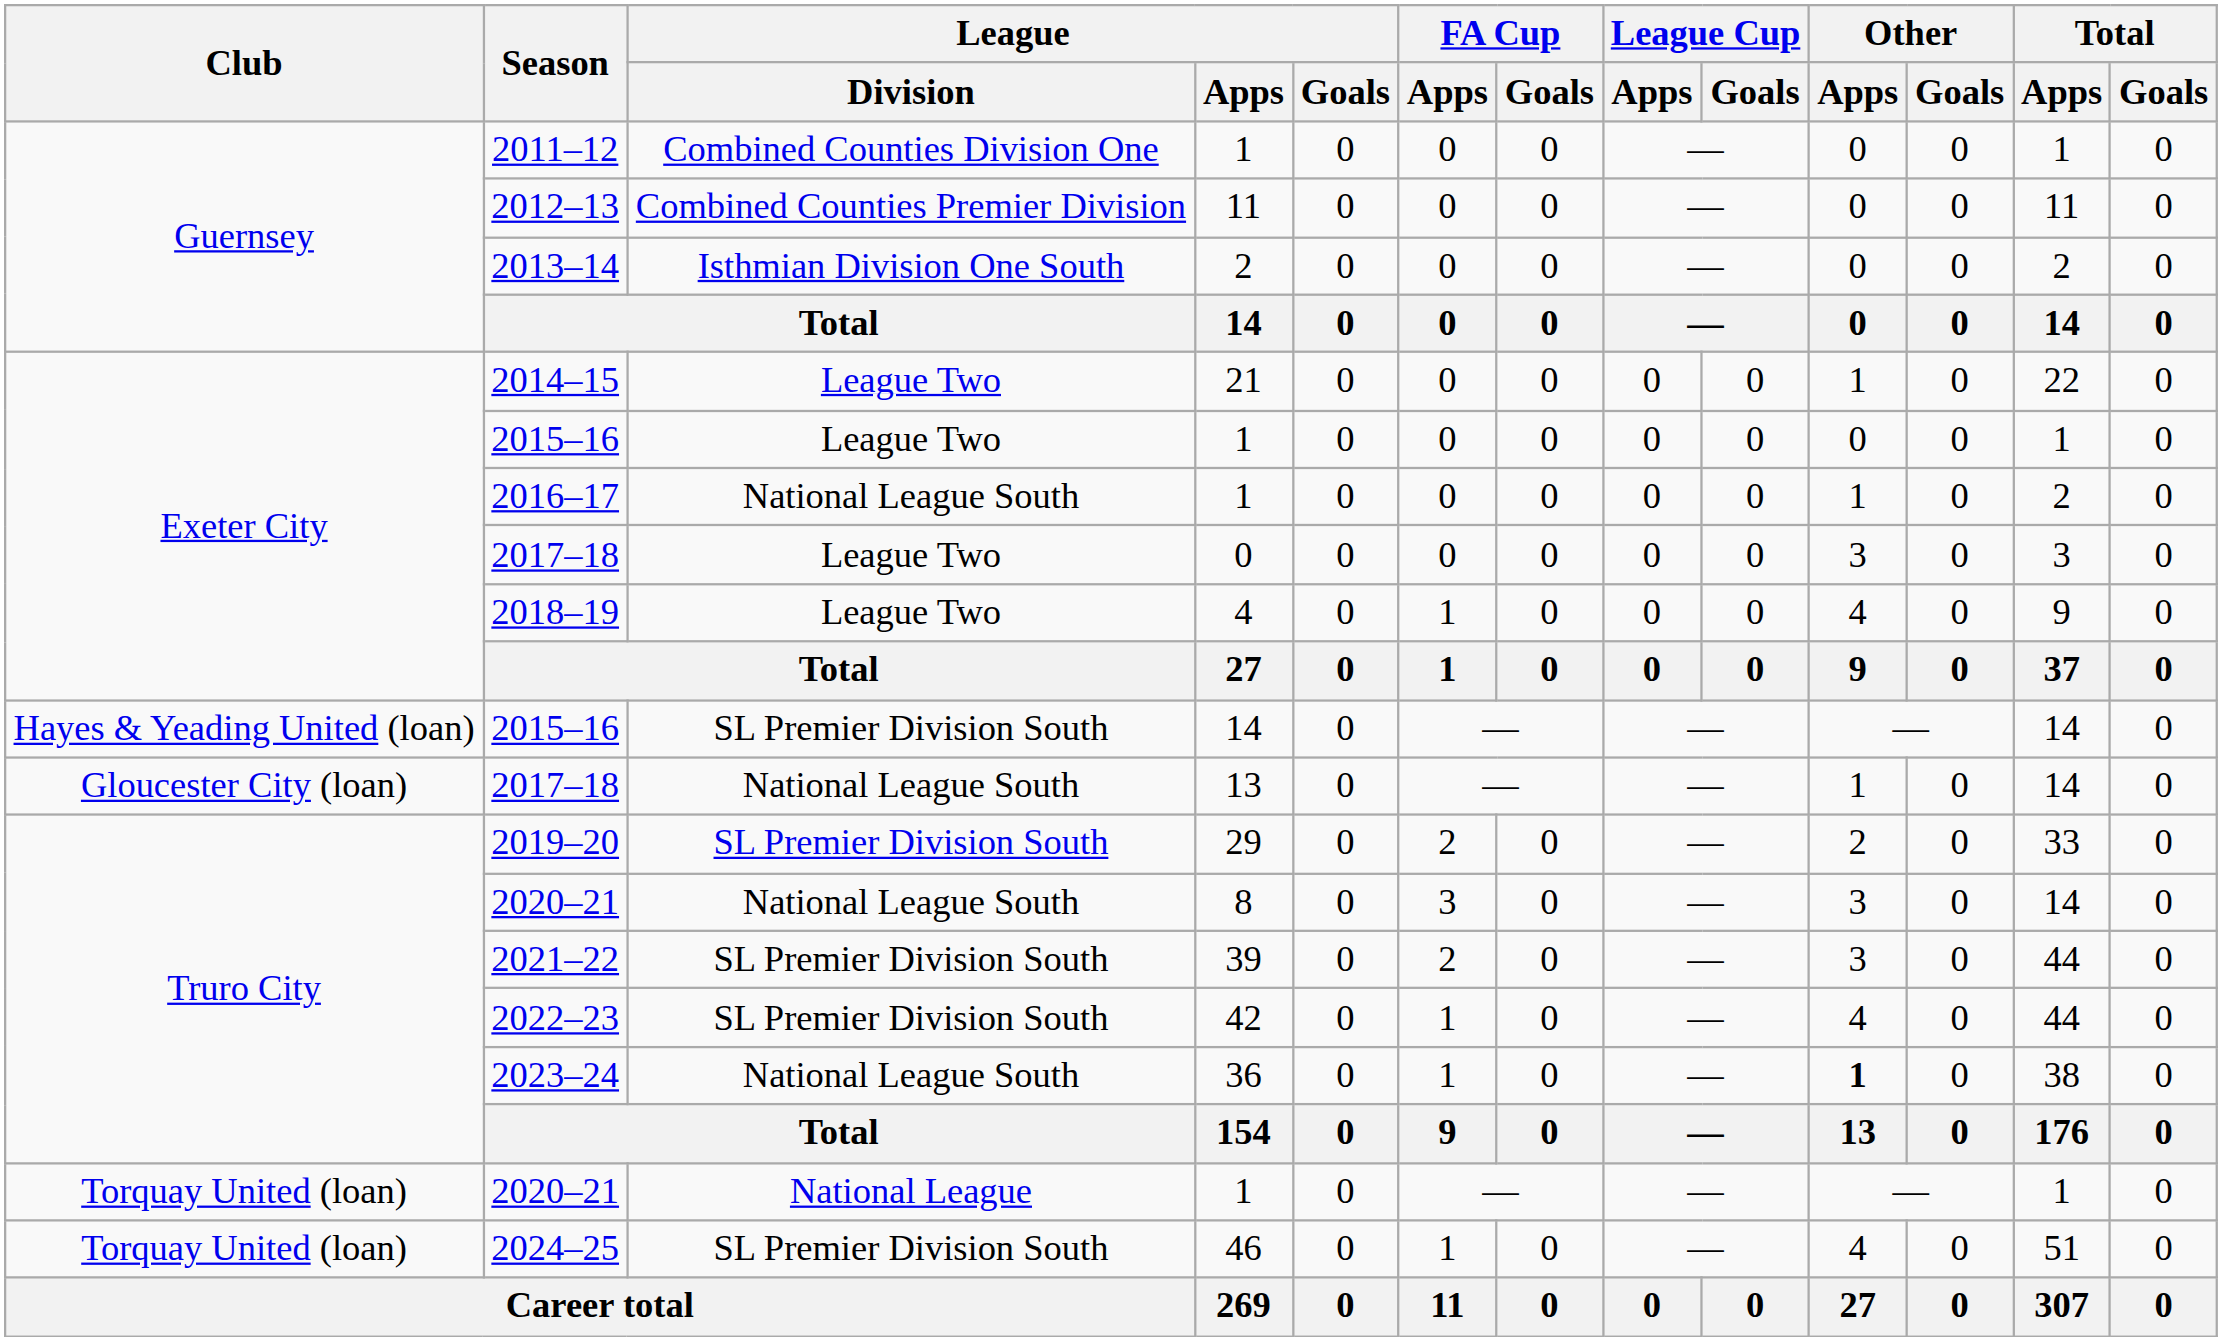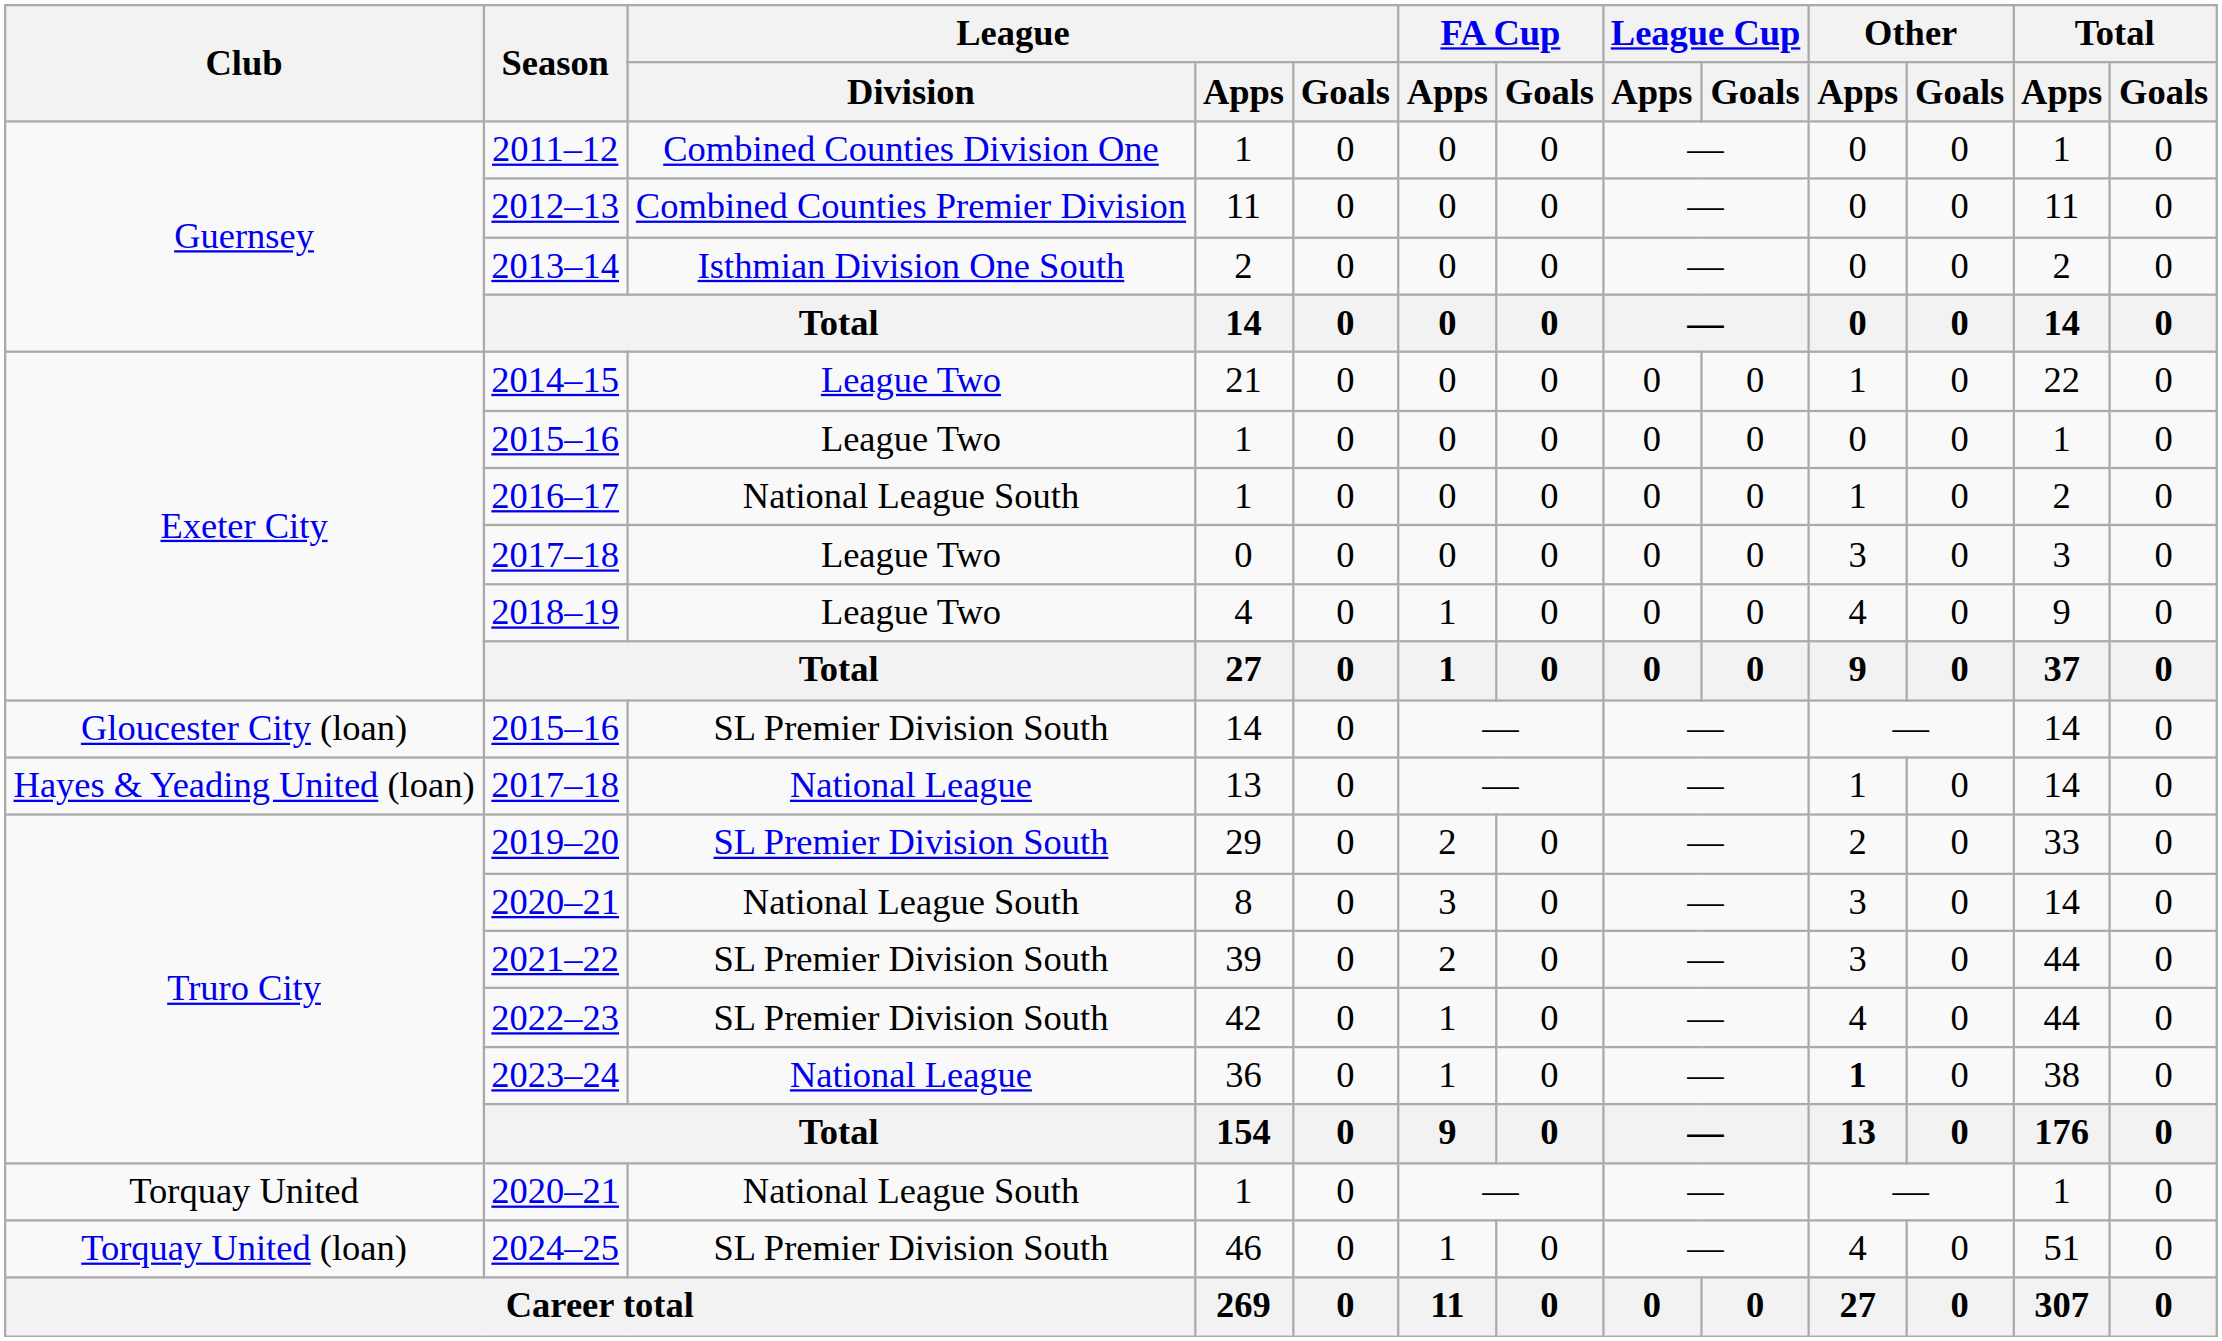 <table class=wikitable style="text-align: center">
 <tr>
 <th rowspan=2>Club</th>
 <th rowspan=2>Season</th>
 <th colspan=3>League</th>
 <th colspan=2><a href='#'>FA Cup</a></th>
 <th colspan=2><a href='#'>League Cup</a></th>
 <th colspan=2>Other</th>
 <th colspan=2>Total</th>
 </tr>
 <tr>
 <th>Division</th>
 <th>Apps</th>
 <th>Goals</th>
 <th>Apps</th>
 <th>Goals</th>
 <th>Apps</th>
 <th>Goals</th>
 <th>Apps</th>
 <th>Goals</th>
 <th>Apps</th>
 <th>Goals</th>
 </tr>
 <tr>
 <td rowspan=4><a href='#'>Guernsey</a></td>
 <td><a href='#'>2011–12</a></td>
 <td><a href='#'>Combined Counties Division One</a></td>
 <td>1</td>
 <td>0</td>
 <td>0</td>
 <td>0</td>
 <td colspan=2>—</td>
 <td>0</td>
 <td>0</td>
 <td>1</td>
 <td>0</td>
 </tr>
 <tr>
 <td><a href='#'>2012–13</a></td>
 <td><a href='#'>Combined Counties Premier Division</a></td>
 <td>11</td>
 <td>0</td>
 <td>0</td>
 <td>0</td>
 <td colspan=2>—</td>
 <td>0</td>
 <td>0</td>
 <td>11</td>
 <td>0</td>
 </tr>
 <tr>
 <td><a href='#'>2013–14</a></td>
 <td><a href='#'>Isthmian Division One South</a></td>
 <td>2</td>
 <td>0</td>
 <td>0</td>
 <td>0</td>
 <td colspan=2>—</td>
 <td>0</td>
 <td>0</td>
 <td>2</td>
 <td>0</td>
 </tr>
 <tr>
 <th colspan=2>Total</th>
 <th>14</th>
 <th>0</th>
 <th>0</th>
 <th>0</th>
 <th colspan=2>—</th>
 <th>0</th>
 <th>0</th>
 <th>14</th>
 <th>0</th>
 </tr>
 <tr>
 <td rowspan=6><a href='#'>Exeter City</a></td>
 <td><a href='#'>2014–15</a></td>
 <td><a href='#'>League Two</a></td>
 <td>21</td>
 <td>0</td>
 <td>0</td>
 <td>0</td>
 <td>0</td>
 <td>0</td>
 <td>1</td>
 <td>0</td>
 <td>22</td>
 <td>0</td>
 </tr>
 <tr>
 <td><a href='#'>2015–16</a></td>
 <td>League Two</td>
 <td>1</td>
 <td>0</td>
 <td>0</td>
 <td>0</td>
 <td>0</td>
 <td>0</td>
 <td>0</td>
 <td>0</td>
 <td>1</td>
 <td>0</td>
 </tr>
 <tr>
 <td><a href='#'>2016–17</a></td>
 <td>National League South</td>
 <td>1</td>
 <td>0</td>
 <td>0</td>
 <td>0</td>
 <td>0</td>
 <td>0</td>
 <td>1</td>
 <td>0</td>
 <td>2</td>
 <td>0</td>
 </tr>
 <tr>
 <td><a href='#'>2017–18</a></td>
 <td>League Two</td>
 <td>0</td>
 <td>0</td>
 <td>0</td>
 <td>0</td>
 <td>0</td>
 <td>0</td>
 <td>3</td>
 <td>0</td>
 <td>3</td>
 <td>0</td>
 </tr>
 <tr>
 <td><a href='#'>2018–19</a></td>
 <td>League Two</td>
 <td>4</td>
 <td>0</td>
 <td>1</td>
 <td>0</td>
 <td>0</td>
 <td>0</td>
 <td>4</td>
 <td>0</td>
 <td>9</td>
 <td>0</td>
 </tr>
 <tr>
 <th colspan=2>Total</th>
 <th>27</th>
 <th>0</th>
 <th>1</th>
 <th>0</th>
 <th>0</th>
 <th>0</th>
 <th>9</th>
 <th>0</th>
 <th>37</th>
 <th>0</th>
 </tr>
 <tr>
-<td><a href='#'>Hayes & Yeading United</a> (loan)</td>
+<td><a href='#'>Gloucester City</a> (loan)</td>
 <td><a href='#'>2015–16</a></td>
 <td>SL Premier Division South</td>
 <td>14</td>
 <td>0</td>
 <td colspan=2>—</td>
 <td colspan=2>—</td>
 <td colspan=2>—</td>
 <td>14</td>
 <td>0</td>
 </tr>
 <tr>
-<td><a href='#'>Gloucester City</a> (loan)</td>
+<td><a href='#'>Hayes & Yeading United</a> (loan)</td>
 <td><a href='#'>2017–18</a></td>
-<td>National League South</td>
+<td><a href='#'>National League</a></td>
 <td>13</td>
 <td>0</td>
 <td colspan=2>—</td>
 <td colspan=2>—</td>
 <td>1</td>
 <td>0</td>
 <td>14</td>
 <td>0</td>
 </tr>
 <tr>
 <td rowspan=6><a href='#'>Truro City</a></td>
 <td><a href='#'>2019–20</a></td>
 <td><a href='#'>SL Premier Division South</a></td>
 <td>29</td>
 <td>0</td>
 <td>2</td>
 <td>0</td>
 <td colspan=2>—</td>
 <td>2</td>
 <td>0</td>
 <td>33</td>
 <td>0</td>
 </tr>
 <tr>
 <td><a href='#'>2020–21</a></td>
 <td>National League South</td>
 <td>8</td>
 <td>0</td>
 <td>3</td>
 <td>0</td>
 <td colspan=2>—</td>
 <td>3</td>
 <td>0</td>
 <td>14</td>
 <td>0</td>
 </tr>
 <tr>
 <td><a href='#'>2021–22</a></td>
 <td>SL Premier Division South</td>
 <td>39</td>
 <td>0</td>
 <td>2</td>
 <td>0</td>
 <td colspan=2>—</td>
 <td>3</td>
 <td>0</td>
 <td>44</td>
 <td>0</td>
 </tr>
 <tr>
 <td><a href='#'>2022–23</a></td>
 <td>SL Premier Division South</td>
 <td>42</td>
 <td>0</td>
 <td>1</td>
 <td>0</td>
 <td colspan=2>—</td>
 <td>4</td>
 <td>0</td>
 <td>44</td>
 <td>0</td>
 </tr>
 <tr>
 <td><a href='#'>2023–24</a></td>
-<td>National League South</td>
+<td><a href='#'>National League</a></td>
 <td>36</td>
 <td>0</td>
 <td>1</td>
 <td>0</td>
 <td colspan=2>—</td>
 <td><strong>1</strong></td>
 <td>0</td>
 <td>38</td>
 <td>0</td>
 </tr>
 <tr>
 <th colspan=2>Total</th>
 <th>154</th>
 <th>0</th>
 <th>9</th>
 <th>0</th>
 <th colspan=2>—</th>
 <th>13</th>
 <th>0</th>
 <th>176</th>
 <th>0</th>
 </tr>
 <tr>
-<td><a href='#'>Torquay United</a> (loan)</td>
+<td>Torquay United</td>
 <td><a href='#'>2020–21</a></td>
-<td><a href='#'>National League</a></td>
+<td>National League South</td>
 <td>1</td>
 <td>0</td>
 <td colspan=2>—</td>
 <td colspan=2>—</td>
 <td colspan=2>—</td>
 <td>1</td>
 <td>0</td>
 </tr>
 <tr>
 <td><a href='#'>Torquay United</a> (loan)</td>
 <td><a href='#'>2024–25</a></td>
 <td>SL Premier Division South</td>
 <td>46</td>
 <td>0</td>
 <td>1</td>
 <td>0</td>
 <td colspan=2>—</td>
 <td>4</td>
 <td>0</td>
 <td>51</td>
 <td>0</td>
 </tr>
 <tr>
 <th colspan=3>Career total</th>
 <th>269</th>
 <th>0</th>
 <th>11</th>
 <th>0</th>
 <th>0</th>
 <th>0</th>
 <th>27</th>
 <th>0</th>
 <th>307</th>
 <th>0</th>
 </tr>
 </table>
